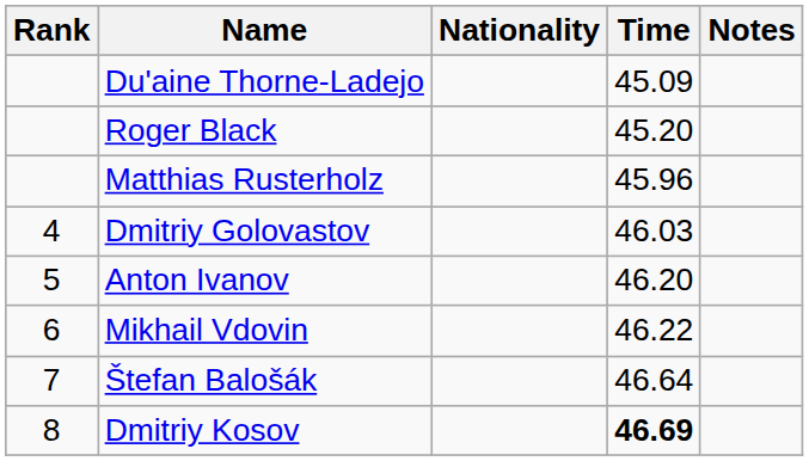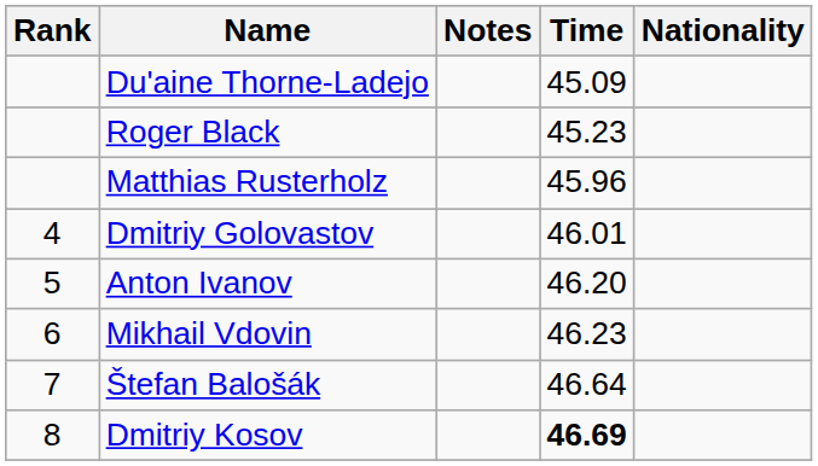 <table class="wikitable sortable" style="text-align:center">
 <tr>
 <th>Rank</th>
 <th>Name</th>
+<th>Notes</th>
+<th>Time</th>
 <th>Nationality</th>
-<th>Time</th>
-<th>Notes</th>
 </tr>
 <tr>
 <td></td>
 <td align=left><a href='#'>Du'aine Thorne-Ladejo</a></td>
+<td></td>
+<td>45.09</td>
 <td align=left></td>
-<td>45.09</td>
-<td></td>
 </tr>
 <tr>
 <td></td>
 <td align=left><a href='#'>Roger Black</a></td>
+<td></td>
+<td>45.23</td>
 <td align=left></td>
-<td>45.20</td>
-<td></td>
 </tr>
 <tr>
 <td></td>
 <td align=left><a href='#'>Matthias Rusterholz</a></td>
+<td></td>
+<td>45.96</td>
 <td align=left></td>
-<td>45.96</td>
-<td></td>
 </tr>
 <tr>
 <td>4</td>
 <td align=left><a href='#'>Dmitriy Golovastov</a></td>
+<td></td>
+<td>46.01</td>
 <td align=left></td>
-<td>46.03</td>
-<td></td>
 </tr>
 <tr>
 <td>5</td>
 <td align=left><a href='#'>Anton Ivanov</a></td>
+<td></td>
+<td>46.20</td>
 <td align=left></td>
-<td>46.20</td>
-<td></td>
 </tr>
 <tr>
 <td>6</td>
 <td align=left><a href='#'>Mikhail Vdovin</a></td>
+<td></td>
+<td>46.23</td>
 <td align=left></td>
-<td>46.22</td>
-<td></td>
 </tr>
 <tr>
 <td>7</td>
 <td align=left><a href='#'>Štefan Balošák</a></td>
+<td></td>
+<td>46.64</td>
 <td align=left></td>
-<td>46.64</td>
-<td></td>
 </tr>
 <tr>
 <td>8</td>
 <td align=left><a href='#'>Dmitriy Kosov</a></td>
+<td></td>
+<td><strong>46.69</strong></td>
 <td align=left></td>
-<td><strong>46.69</strong></td>
-<td></td>
 </tr>
 </table>
